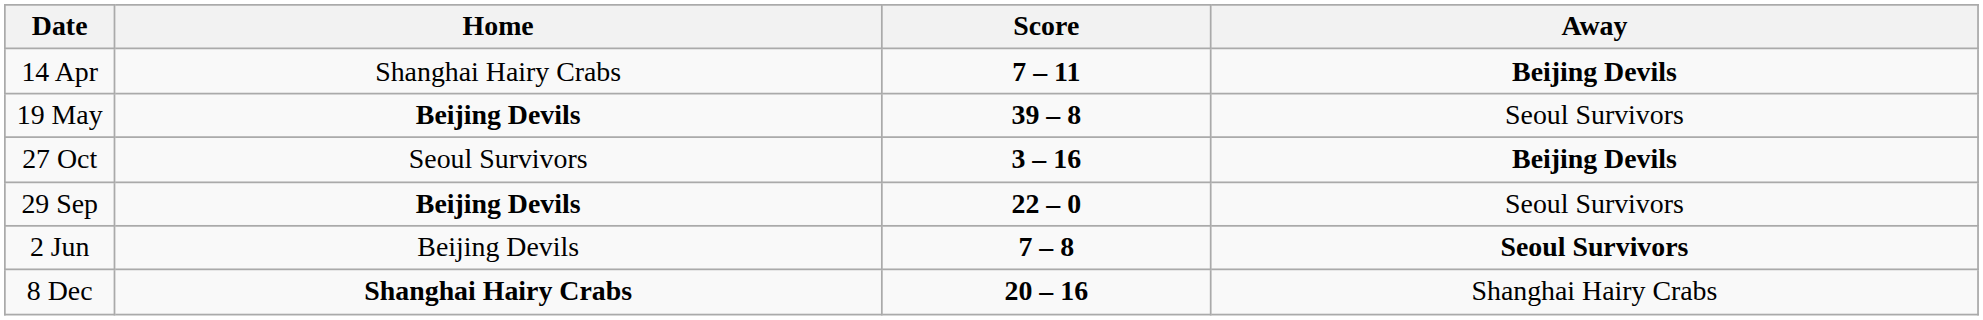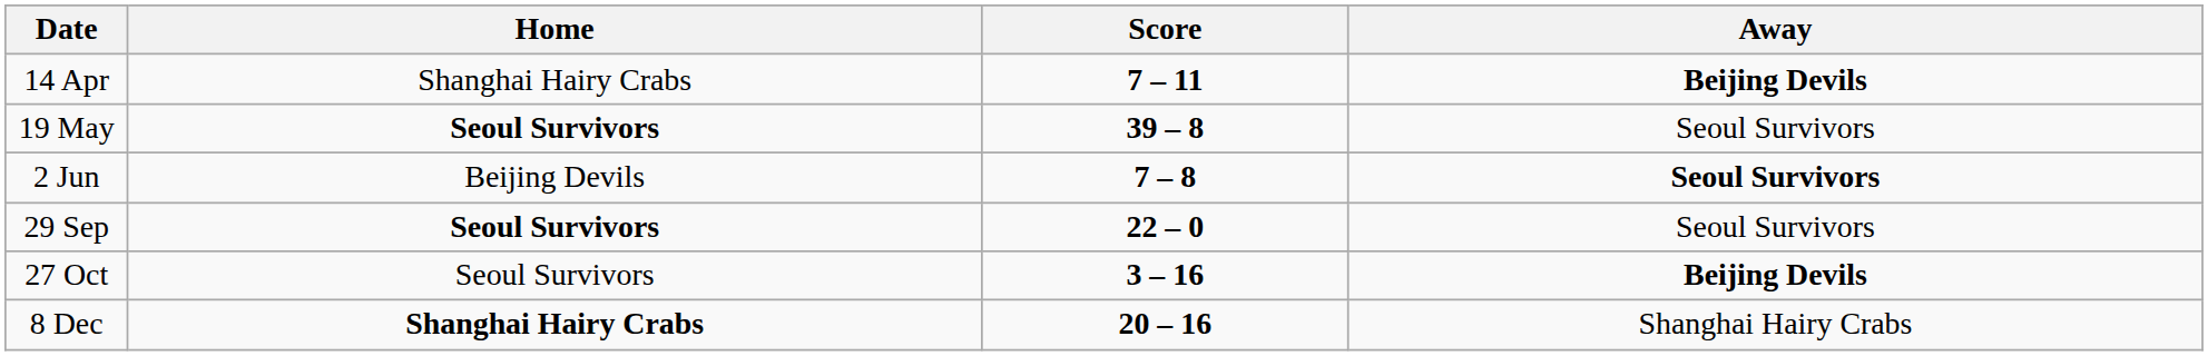 <table class="wikitable" style="text-align: center;">
 <tr>
 <th width=5%>Date</th>
 <th width=35%>Home</th>
 <th width=15%>Score</th>
 <th width=35%>Away</th>
 </tr>
 <tr>
 <td>14 Apr</td>
 <td> Shanghai Hairy Crabs</td>
 <td><strong>7 – 11</strong></td>
 <td> <strong>Beijing Devils</strong></td>
 </tr>
 <tr>
 <td>19 May</td>
-<td> <strong>Beijing Devils</strong></td>
+<td> <strong>Seoul Survivors</strong></td>
 <td><strong>39 – 8</strong></td>
+<td> Seoul Survivors</td>
+</tr>
+<tr>
+<td>2 Jun</td>
+<td> Beijing Devils</td>
+<td><strong>7 – 8</strong></td>
+<td> <strong>Seoul Survivors</strong></td>
+</tr>
+<tr>
+<td>29 Sep</td>
+<td> <strong>Seoul Survivors</strong></td>
+<td><strong>22 – 0</strong></td>
 <td> Seoul Survivors</td>
 </tr>
 <tr>
 <td>27 Oct</td>
 <td> Seoul Survivors</td>
 <td><strong>3 – 16</strong></td>
 <td> <strong>Beijing Devils</strong></td>
 </tr>
 <tr>
-<td>29 Sep</td>
-<td> <strong>Beijing Devils</strong></td>
-<td><strong>22 – 0</strong></td>
-<td> Seoul Survivors</td>
-</tr>
-<tr>
-<td>2 Jun</td>
-<td> Beijing Devils</td>
-<td><strong>7 – 8</strong></td>
-<td> <strong>Seoul Survivors</strong></td>
-</tr>
-<tr>
 <td>8 Dec</td>
 <td> <strong>Shanghai Hairy Crabs</strong></td>
 <td><strong>20 – 16</strong></td>
 <td> Shanghai Hairy Crabs</td>
 </tr>
 </table>
